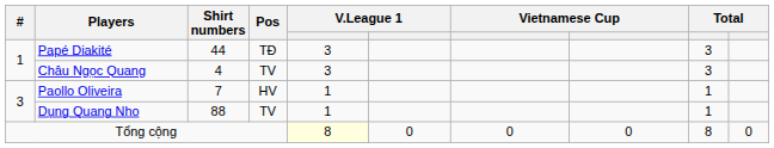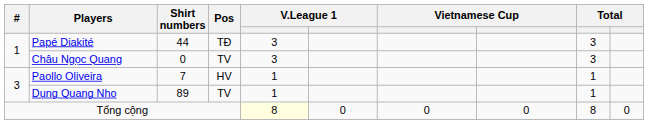 <table class="wikitable sortable" style="font-size:85%; text-align:center" width="800px;">
 <tr>
 <th rowspan="2">#</th>
 <th rowspan="2" align="center" width="20%">Players</th>
 <th rowspan="2" align="center" width="5%">Shirt numbers</th>
 <th rowspan="2" align="center" width="5%">Pos</th>
 <th colspan="2" align="center">V.League 1</th>
 <th colspan="2" align="center">Vietnamese Cup</th>
 <th colspan="2" align="center">Total</th>
 </tr>
 <tr>
 <th></th>
 <th></th>
 <th></th>
 <th></th>
 <th></th>
 <th></th>
 </tr>
 <tr>
 <td rowspan="2">1</td>
 <td align="left"> <a href='#'>Papé Diakité</a></td>
 <td>44</td>
 <td>TĐ</td>
 <td>3</td>
 <td></td>
 <td></td>
 <td></td>
 <td>3</td>
 <td></td>
 </tr>
 <tr>
 <td align="left"> <a href='#'>Châu Ngọc Quang</a></td>
-<td>4</td>
+<td>0</td>
 <td>TV</td>
 <td>3</td>
 <td></td>
 <td></td>
 <td></td>
 <td>3</td>
 <td></td>
 </tr>
 <tr>
 <td rowspan="2">3</td>
 <td align="left"> <a href='#'>Paollo Oliveira</a></td>
 <td>7</td>
 <td>HV</td>
 <td>1</td>
 <td></td>
 <td></td>
 <td></td>
 <td>1</td>
 <td></td>
 </tr>
 <tr>
 <td align="left"> <a href='#'>Dụng Quang Nho</a></td>
-<td>88</td>
+<td>89</td>
 <td>TV</td>
 <td>1</td>
 <td></td>
 <td></td>
 <td></td>
 <td>1</td>
 <td></td>
 </tr>
 <tr>
 <td colspan="4">Tổng cộng</td>
 <td style="background: lightyellow;">8</td>
 <td>0</td>
 <td>0</td>
 <td>0</td>
 <td>8</td>
 <td>0</td>
 </tr>
 </table>
